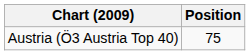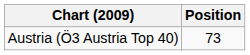 <table class="wikitable plainrowheaders">
 <tr>
 <th>Chart (2009)</th>
 <th>Position</th>
 </tr>
 <tr>
 <td>Austria (Ö3 Austria Top 40)</td>
-<td align="center">75</td>
+<td align="center">73</td>
 </tr>
 </table>
